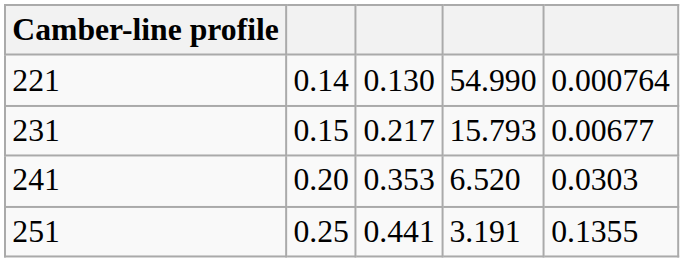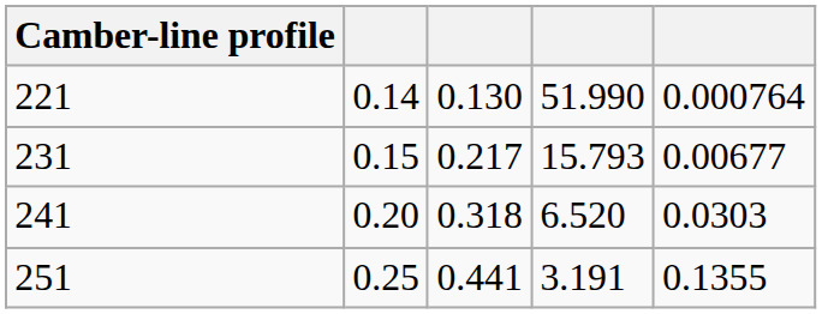 <table class="wikitable">
 <tr>
 <th>Camber-line profile</th>
 <th></th>
 <th></th>
 <th></th>
 <th></th>
 </tr>
 <tr>
 <td>221</td>
 <td>0.14</td>
 <td>0.130</td>
-<td>54.990</td>
+<td>51.990</td>
 <td>0.000764</td>
 </tr>
 <tr>
 <td>231</td>
 <td>0.15</td>
 <td>0.217</td>
 <td>15.793</td>
 <td>0.00677</td>
 </tr>
 <tr>
 <td>241</td>
 <td>0.20</td>
-<td>0.353</td>
+<td>0.318</td>
 <td>6.520</td>
 <td>0.0303</td>
 </tr>
 <tr>
 <td>251</td>
 <td>0.25</td>
 <td>0.441</td>
 <td>3.191</td>
 <td>0.1355</td>
 </tr>
 </table>
